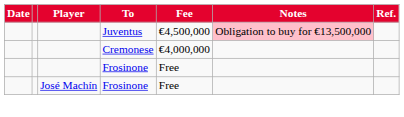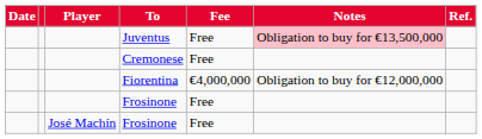 <table class="wikitable plainrowheaders">
 <tr>
 <th style="background:#E4022E; color:white; text-align:center;">Date</th>
 <th style="background:#E4022E; color:white; text-align:center;"></th>
 <th style="background:#E4022E; color:white; text-align:center;">Player</th>
 <th style="background:#E4022E; color:white; text-align:center;">To</th>
 <th style="background:#E4022E; color:white; text-align:center;">Fee</th>
 <th style="background:#E4022E; color:white; text-align:center;">Notes</th>
 <th style="background:#E4022E; color:white; text-align:center;">Ref.</th>
 </tr>
 <tr>
 <td></td>
 <td></td>
 <td></td>
 <td> <a href='#'>Juventus</a></td>
-<td>€4,500,000</td>
+<td>Free</td>
 <td style="background: pink;">Obligation to buy for €13,500,000</td>
 <td></td>
 </tr>
 <tr>
 <td></td>
 <td></td>
 <td></td>
 <td> <a href='#'>Cremonese</a></td>
+<td>Free</td>
+<td></td>
+<td></td>
+</tr>
+<tr>
+<td></td>
+<td></td>
+<td></td>
+<td> <a href='#'>Fiorentina</a></td>
 <td>€4,000,000</td>
-<td></td>
+<td>Obligation to buy for €12,000,000</td>
 <td></td>
 </tr>
 <tr>
 <td></td>
 <td></td>
 <td></td>
 <td> <a href='#'>Frosinone</a></td>
 <td>Free</td>
 <td></td>
 <td></td>
 </tr>
 <tr>
 <td></td>
 <td></td>
 <td> <a href='#'>José Machín</a></td>
 <td> <a href='#'>Frosinone</a></td>
 <td>Free</td>
 <td></td>
 <td></td>
 </tr>
 </table>
